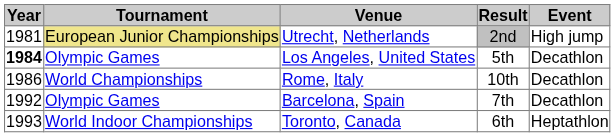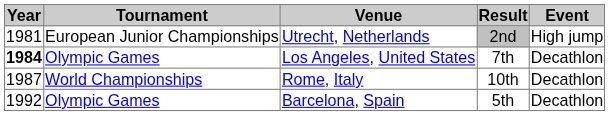 <table border="1" cellspacing="2" cellpadding="1" style="border-collapse: collapse; font-size: 95%;">
 <tr bgcolor="cccccc">
 <th>Year</th>
 <th>Tournament</th>
 <th>Venue</th>
 <th>Result</th>
 <th>Event</th>
 </tr>
 <tr>
 <td>1981</td>
-<td style="background: khaki;">European Junior Championships</td>
+<td>European Junior Championships</td>
 <td><a href='#'>Utrecht</a>, <a href='#'>Netherlands</a></td>
 <td bgcolor=silver align="center">2nd</td>
 <td>High jump</td>
 </tr>
 <tr>
 <td><strong>1984</strong></td>
 <td><a href='#'>Olympic Games</a></td>
 <td><a href='#'>Los Angeles</a>, <a href='#'>United States</a></td>
-<td align="center">5th</td>
+<td align="center">7th</td>
 <td>Decathlon</td>
 </tr>
 <tr>
-<td>1986</td>
+<td>1987</td>
 <td><a href='#'>World Championships</a></td>
 <td><a href='#'>Rome</a>, <a href='#'>Italy</a></td>
 <td align="center">10th</td>
 <td>Decathlon</td>
 </tr>
 <tr>
 <td>1992</td>
 <td><a href='#'>Olympic Games</a></td>
 <td><a href='#'>Barcelona</a>, <a href='#'>Spain</a></td>
-<td align="center">7th</td>
+<td align="center">5th</td>
 <td>Decathlon</td>
 </tr>
-<tr>
-<td>1993</td>
-<td><a href='#'>World Indoor Championships</a></td>
-<td><a href='#'>Toronto</a>, <a href='#'>Canada</a></td>
-<td align="center">6th</td>
-<td>Heptathlon</td>
-</tr>
 </table>
